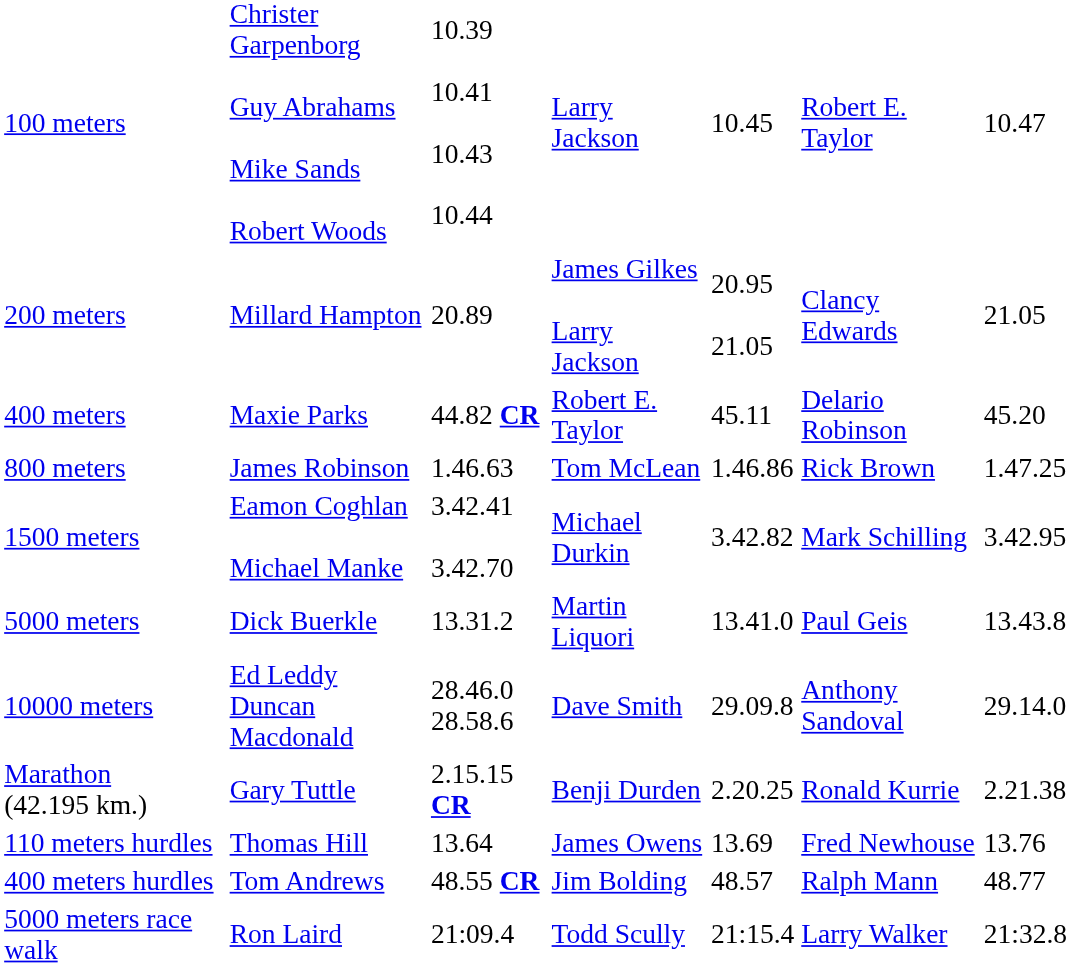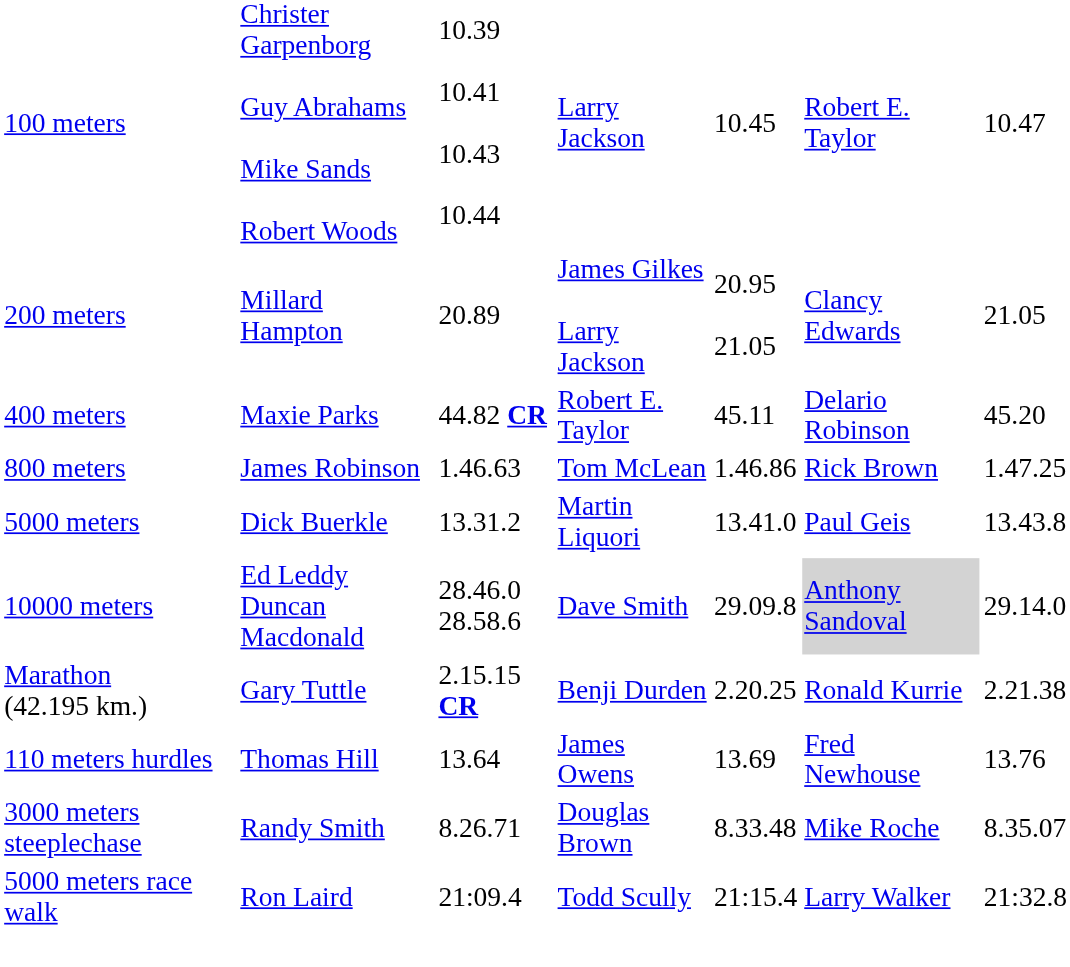 <table>
 <tr>
 <td><a href='#'>100 meters</a></td>
 <td><a href='#'>Christer Garpenborg</a><br><br><a href='#'>Guy Abrahams</a><br><br><a href='#'>Mike Sands</a><br><br><a href='#'>Robert Woods</a></td>
 <td>10.39<br><br>10.41<br><br>10.43<br><br>10.44</td>
 <td><a href='#'>Larry Jackson</a></td>
 <td>10.45</td>
 <td><a href='#'>Robert E. Taylor</a></td>
 <td>10.47</td>
 </tr>
 <tr>
 <td><a href='#'>200 meters</a></td>
 <td><a href='#'>Millard Hampton</a></td>
 <td>20.89</td>
 <td><a href='#'>James Gilkes</a><br><br><a href='#'>Larry Jackson</a></td>
 <td>20.95<br><br>21.05</td>
 <td><a href='#'>Clancy Edwards</a></td>
 <td>21.05</td>
 </tr>
 <tr>
 <td><a href='#'>400 meters</a></td>
 <td><a href='#'>Maxie Parks</a></td>
 <td>44.82  <strong><a href='#'>CR</a></strong></td>
 <td><a href='#'>Robert E. Taylor</a></td>
 <td>45.11</td>
 <td><a href='#'>Delario Robinson</a></td>
 <td>45.20</td>
 </tr>
 <tr>
 <td><a href='#'>800 meters</a></td>
 <td><a href='#'>James Robinson</a></td>
 <td>1.46.63</td>
 <td><a href='#'>Tom McLean</a></td>
 <td>1.46.86</td>
 <td><a href='#'>Rick Brown</a></td>
 <td>1.47.25</td>
 </tr>
 <tr>
-<td><a href='#'>1500 meters</a></td>
-<td><a href='#'>Eamon Coghlan</a><br><br><a href='#'>Michael Manke</a></td>
-<td>3.42.41	<br><br>3.42.70</td>
-<td><a href='#'>Michael Durkin</a></td>
-<td>3.42.82</td>
-<td><a href='#'>Mark Schilling</a></td>
-<td>3.42.95</td>
-</tr>
-<tr>
 <td><a href='#'>5000 meters</a></td>
 <td><a href='#'>Dick Buerkle</a></td>
 <td>13.31.2</td>
 <td><a href='#'>Martin Liquori</a></td>
 <td>13.41.0</td>
 <td><a href='#'>Paul Geis</a></td>
 <td>13.43.8</td>
 </tr>
 <tr>
 <td><a href='#'>10000 meters</a></td>
 <td><a href='#'>Ed Leddy</a> <br><a href='#'>Duncan Macdonald</a></td>
 <td>28.46.0<br>28.58.6</td>
 <td><a href='#'>Dave Smith</a></td>
 <td>29.09.8</td>
-<td><a href='#'>Anthony Sandoval</a></td>
+<td style="background: lightgrey;"><a href='#'>Anthony Sandoval</a></td>
 <td>29.14.0</td>
 </tr>
 <tr>
 <td><a href='#'>Marathon</a> (42.195 km.)</td>
 <td><a href='#'>Gary Tuttle</a></td>
 <td>2.15.15  <strong><a href='#'>CR</a></strong></td>
 <td><a href='#'>Benji Durden</a></td>
 <td>2.20.25</td>
 <td><a href='#'>Ronald Kurrie</a></td>
 <td>2.21.38</td>
 </tr>
 <tr>
 <td><a href='#'>110 meters hurdles</a></td>
 <td><a href='#'>Thomas Hill</a></td>
 <td>13.64</td>
 <td><a href='#'>James Owens</a></td>
 <td>13.69</td>
 <td><a href='#'>Fred Newhouse</a></td>
 <td>13.76</td>
 </tr>
 <tr>
-<td><a href='#'>400 meters hurdles</a></td>
-<td><a href='#'>Tom Andrews</a></td>
-<td>48.55  <strong><a href='#'>CR</a></strong></td>
-<td><a href='#'>Jim Bolding</a></td>
-<td>48.57</td>
-<td><a href='#'>Ralph Mann</a></td>
-<td>48.77</td>
+<td><a href='#'>3000 meters steeplechase</a></td>
+<td><a href='#'>Randy Smith</a></td>
+<td>8.26.71</td>
+<td><a href='#'>Douglas Brown</a></td>
+<td>8.33.48</td>
+<td><a href='#'>Mike Roche</a></td>
+<td>8.35.07</td>
 </tr>
 <tr>
 <td><a href='#'>5000 meters race walk</a></td>
 <td><a href='#'>Ron Laird</a></td>
 <td>21:09.4</td>
 <td><a href='#'>Todd Scully</a></td>
 <td>21:15.4</td>
 <td><a href='#'>Larry Walker</a></td>
 <td>21:32.8</td>
 </tr>
 </table>
